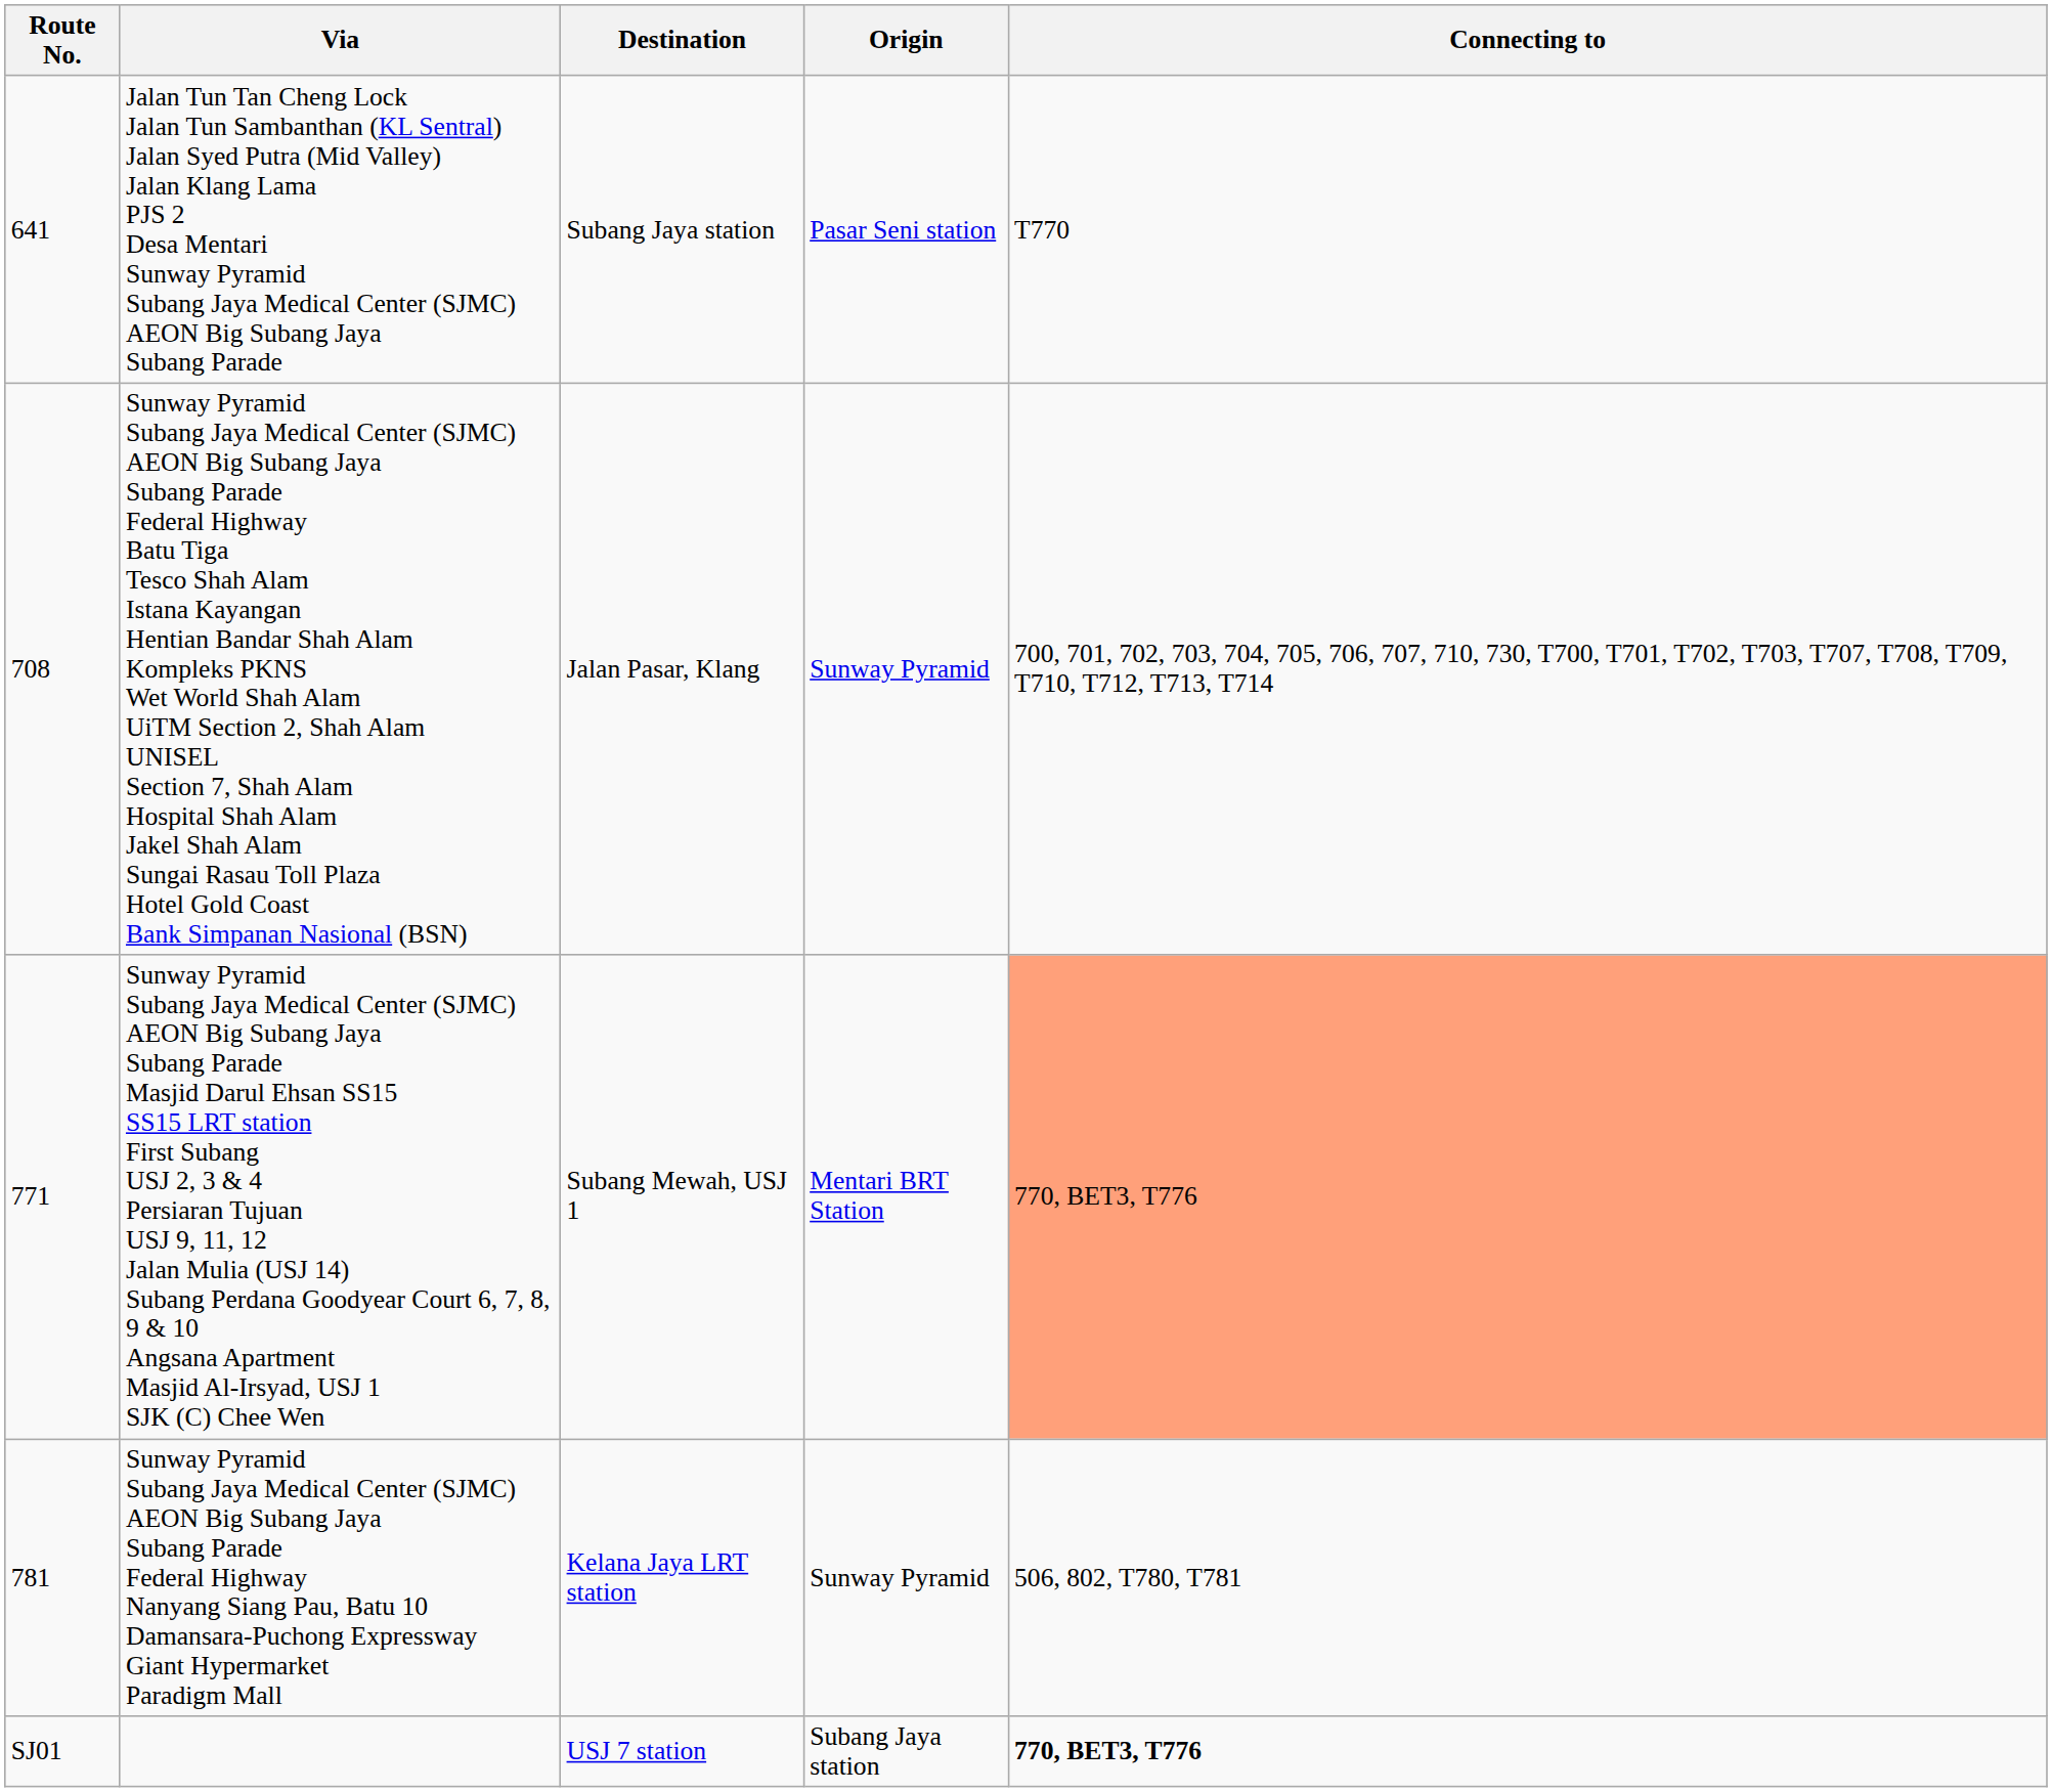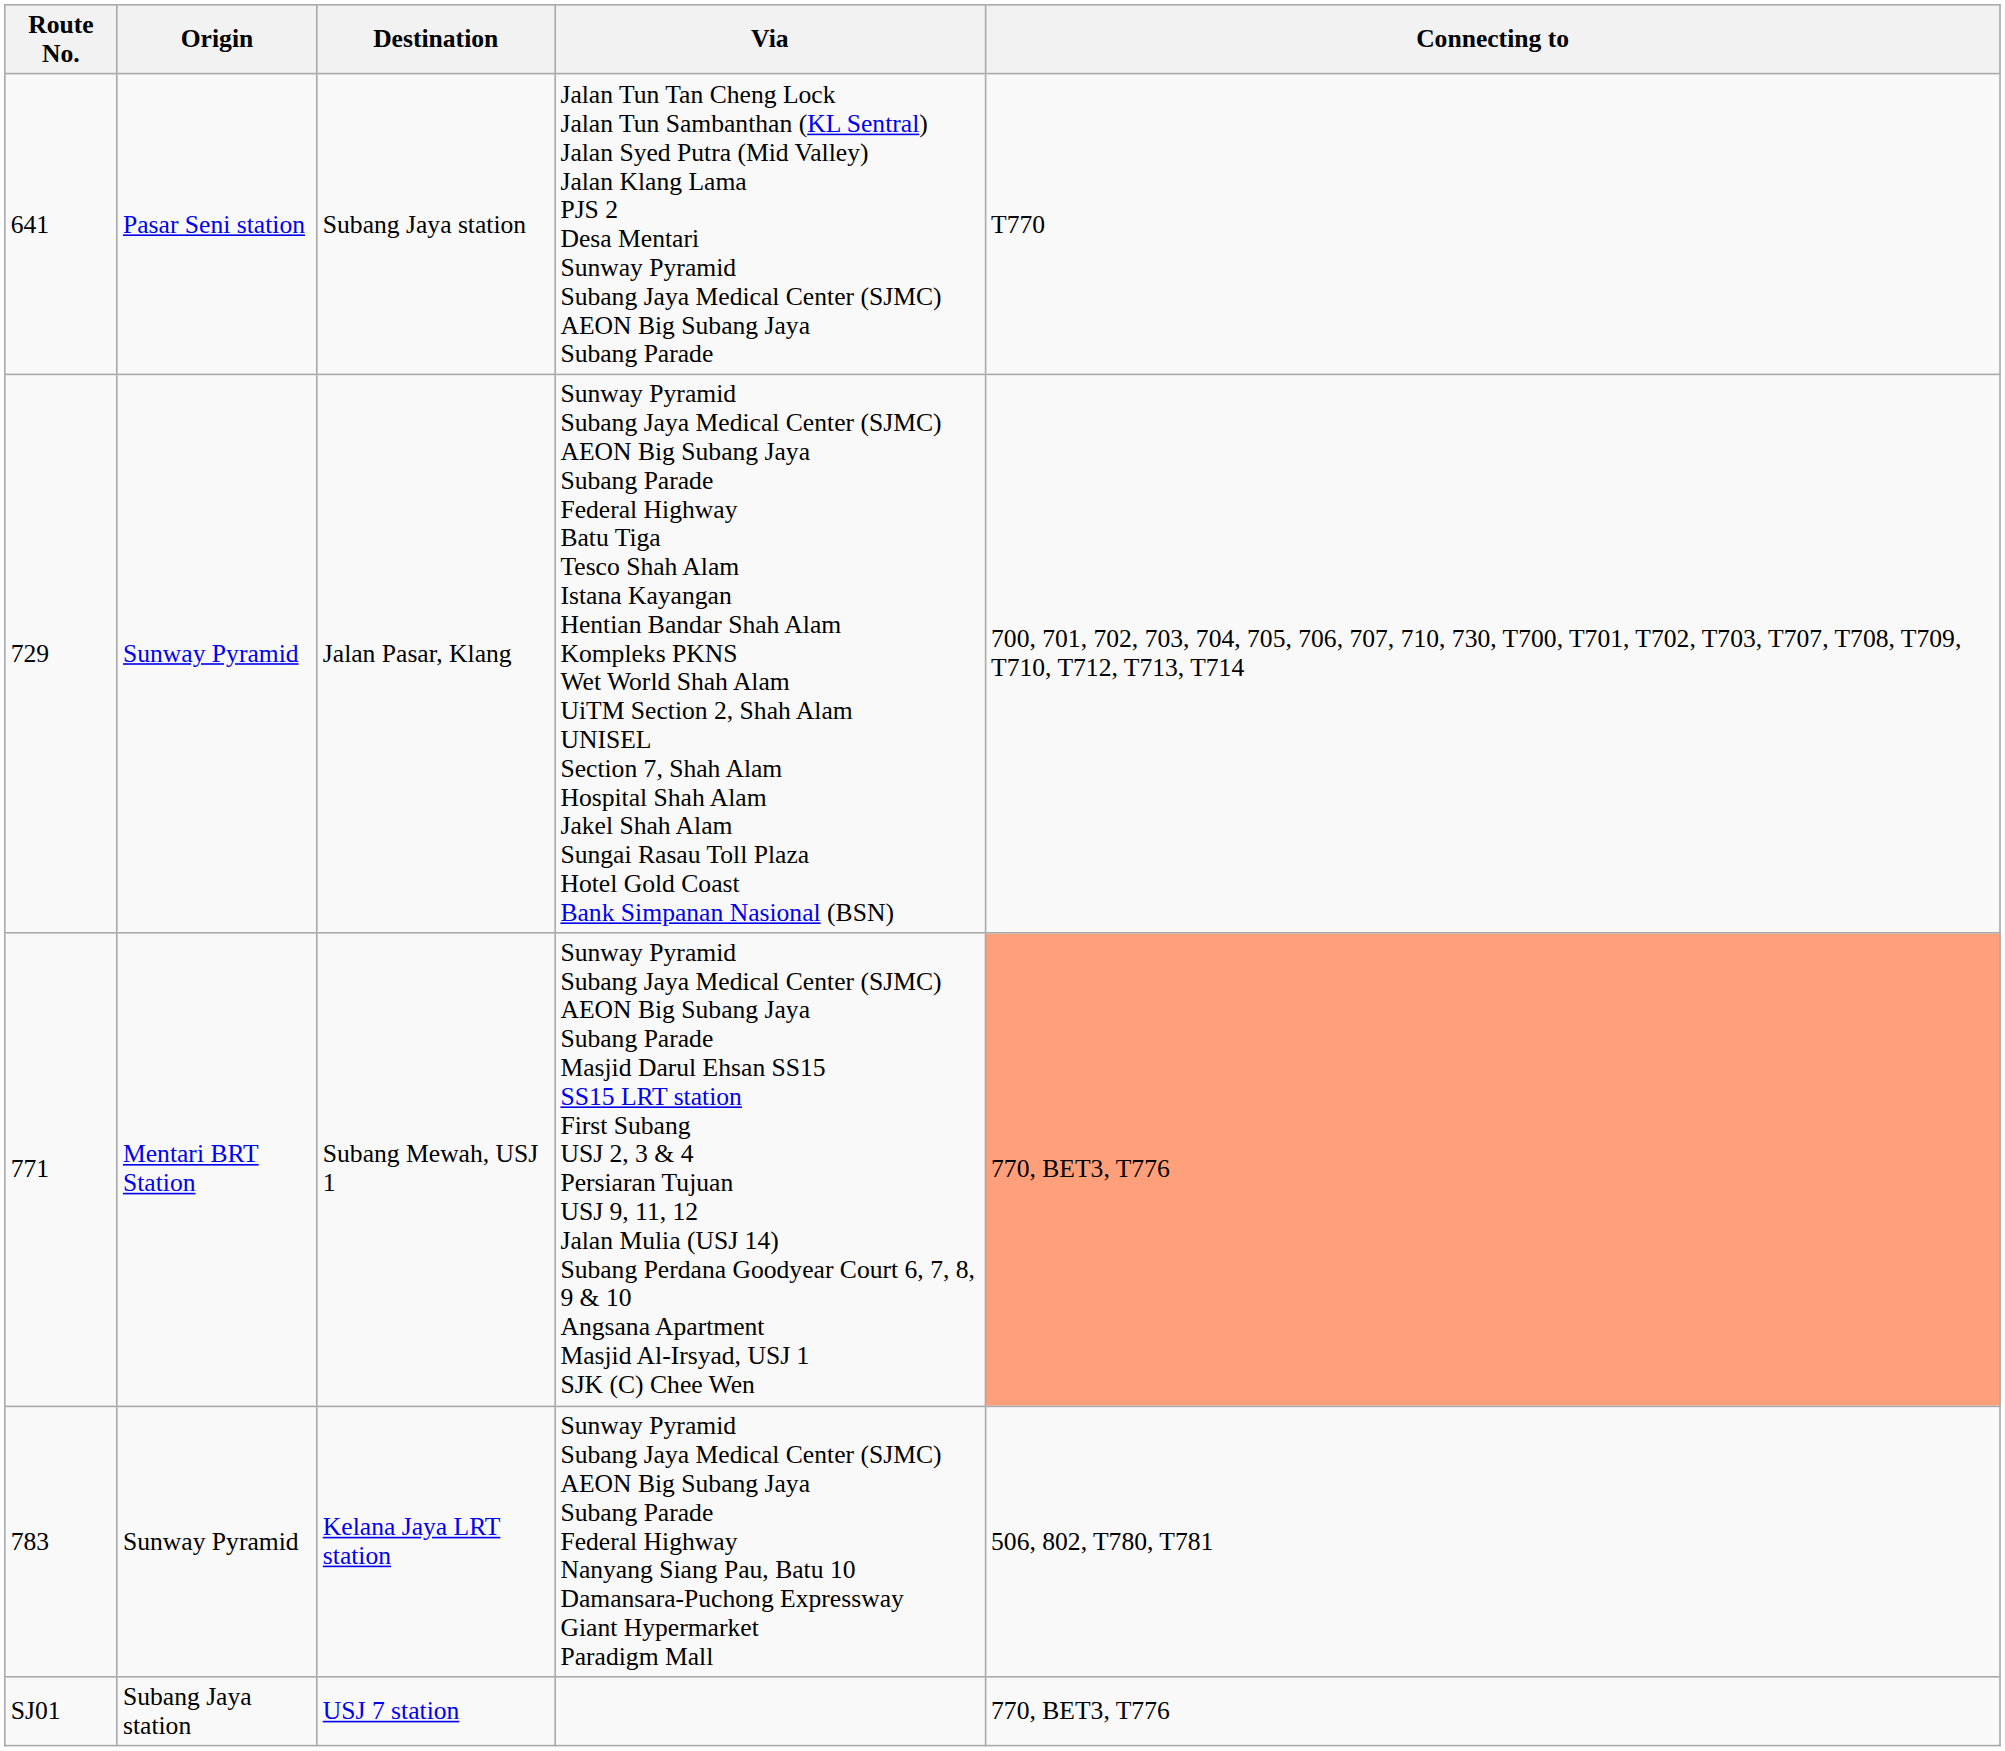 <table class="wikitable">
 <tr>
 <th>Route No.</th>
+<th>Origin</th>
+<th>Destination</th>
 <th>Via</th>
-<th>Destination</th>
-<th>Origin</th>
 <th>Connecting to</th>
 </tr>
 <tr>
 <td>641</td>
+<td> <a href='#'>Pasar Seni station</a></td>
+<td> Subang Jaya station</td>
 <td>Jalan Tun Tan Cheng Lock <br>Jalan Tun Sambanthan (<a href='#'>KL Sentral</a>)<br>Jalan Syed Putra (Mid Valley)<br>Jalan Klang Lama <br>PJS 2 <br>Desa Mentari <br>Sunway Pyramid <br>Subang Jaya Medical Center (SJMC) <br>AEON Big Subang Jaya <br>Subang Parade</td>
-<td> Subang Jaya station</td>
-<td> <a href='#'>Pasar Seni station</a></td>
 <td>T770</td>
 </tr>
 <tr>
-<td>708</td>
+<td>729</td>
+<td><a href='#'>Sunway Pyramid</a></td>
+<td>Jalan Pasar, Klang</td>
 <td>Sunway Pyramid <br>Subang Jaya Medical Center (SJMC) <br>AEON Big Subang Jaya <br>Subang Parade <br>Federal Highway <br>Batu Tiga <br>Tesco Shah Alam <br>Istana Kayangan <br>Hentian Bandar Shah Alam <br>Kompleks PKNS <br>Wet World Shah Alam <br>UiTM Section 2, Shah Alam <br> UNISEL <br>Section 7, Shah Alam <br>Hospital Shah Alam <br>Jakel Shah Alam <br>Sungai Rasau Toll Plaza <br>Hotel Gold Coast <br><a href='#'>Bank Simpanan Nasional</a> (BSN)</td>
-<td>Jalan Pasar, Klang</td>
-<td><a href='#'>Sunway Pyramid</a></td>
 <td>700, 701, 702, 703, 704, 705, 706, 707, 710, 730, T700, T701, T702, T703, T707, T708, T709, T710, T712, T713, T714</td>
 </tr>
 <tr>
 <td>771</td>
+<td> <a href='#'>Mentari BRT Station</a></td>
+<td>Subang Mewah, USJ 1</td>
 <td>Sunway Pyramid <br>Subang Jaya Medical Center (SJMC) <br>AEON Big Subang Jaya <br>Subang Parade <br>Masjid Darul Ehsan SS15<br> <a href='#'>SS15 LRT station</a><br>First Subang <br>USJ 2, 3 & 4 <br>Persiaran Tujuan <br>USJ 9, 11, 12 <br>Jalan Mulia (USJ 14)<br>Subang Perdana Goodyear Court 6, 7, 8, 9 & 10<br>Angsana Apartment<br>Masjid Al-Irsyad, USJ 1<br>SJK (C) Chee Wen</td>
-<td>Subang Mewah, USJ 1</td>
-<td> <a href='#'>Mentari BRT Station</a></td>
 <td style="background: lightsalmon;">770, BET3, T776</td>
 </tr>
 <tr>
-<td>781</td>
+<td>783</td>
+<td>Sunway Pyramid</td>
+<td> <a href='#'>Kelana Jaya LRT station</a></td>
 <td>Sunway Pyramid <br>Subang Jaya Medical Center (SJMC) <br>AEON Big Subang Jaya <br>Subang Parade <br>Federal Highway <br>Nanyang Siang Pau, Batu 10 <br>Damansara-Puchong Expressway <br>Giant Hypermarket <br>Paradigm Mall</td>
-<td> <a href='#'>Kelana Jaya LRT station</a></td>
-<td>Sunway Pyramid</td>
 <td>506, 802, T780, T781</td>
 </tr>
 <tr>
 <td>SJ01</td>
+<td> Subang Jaya station</td>
+<td> <a href='#'>USJ 7 station</a></td>
 <td></td>
-<td> <a href='#'>USJ 7 station</a></td>
-<td> Subang Jaya station</td>
-<td><strong>770, BET3, T776</strong></td>
+<td>770, BET3, T776</td>
 </tr>
 </table>
